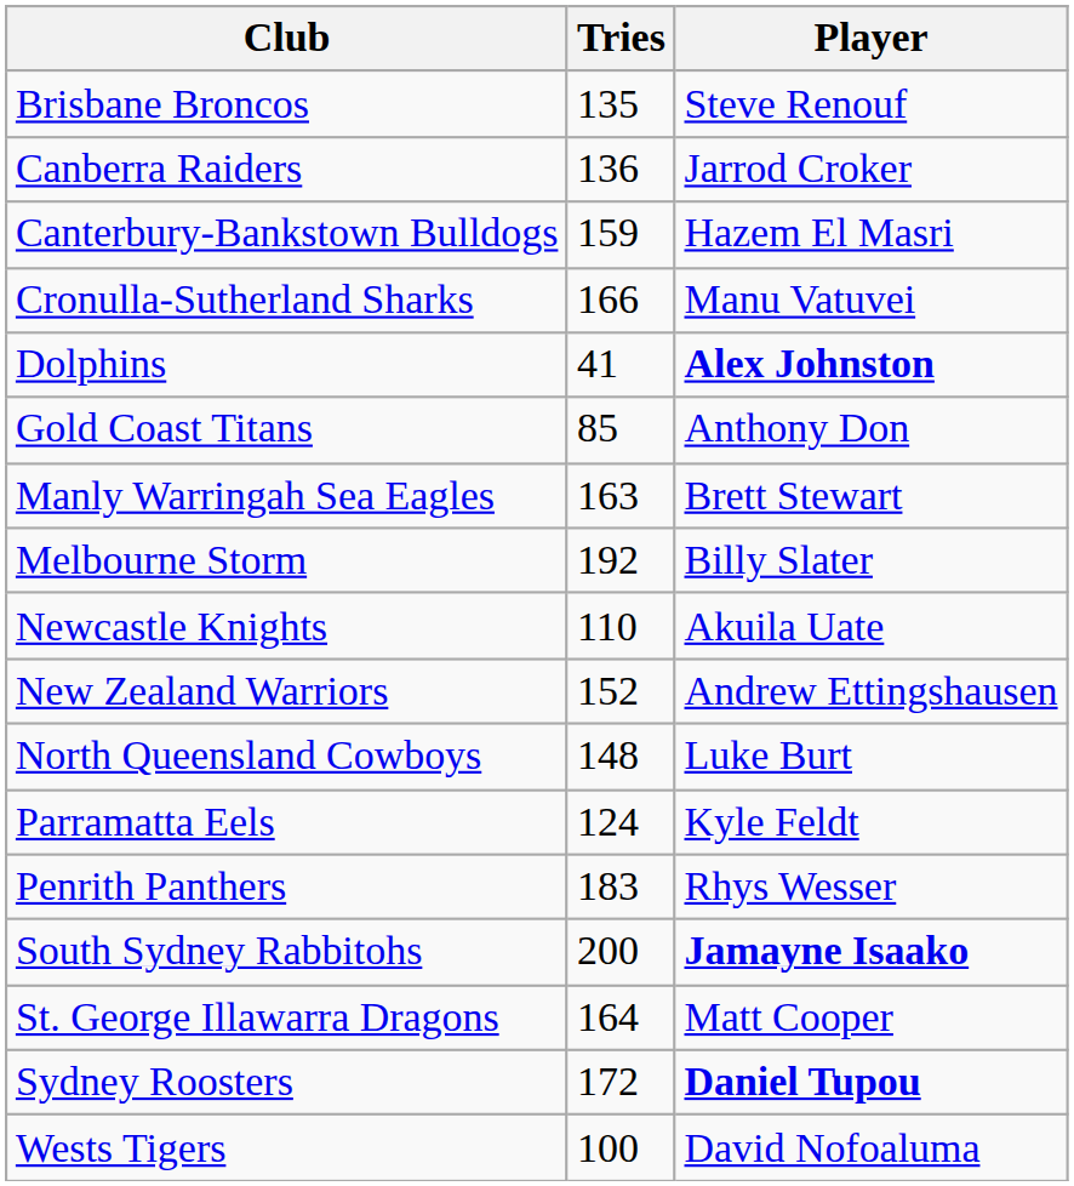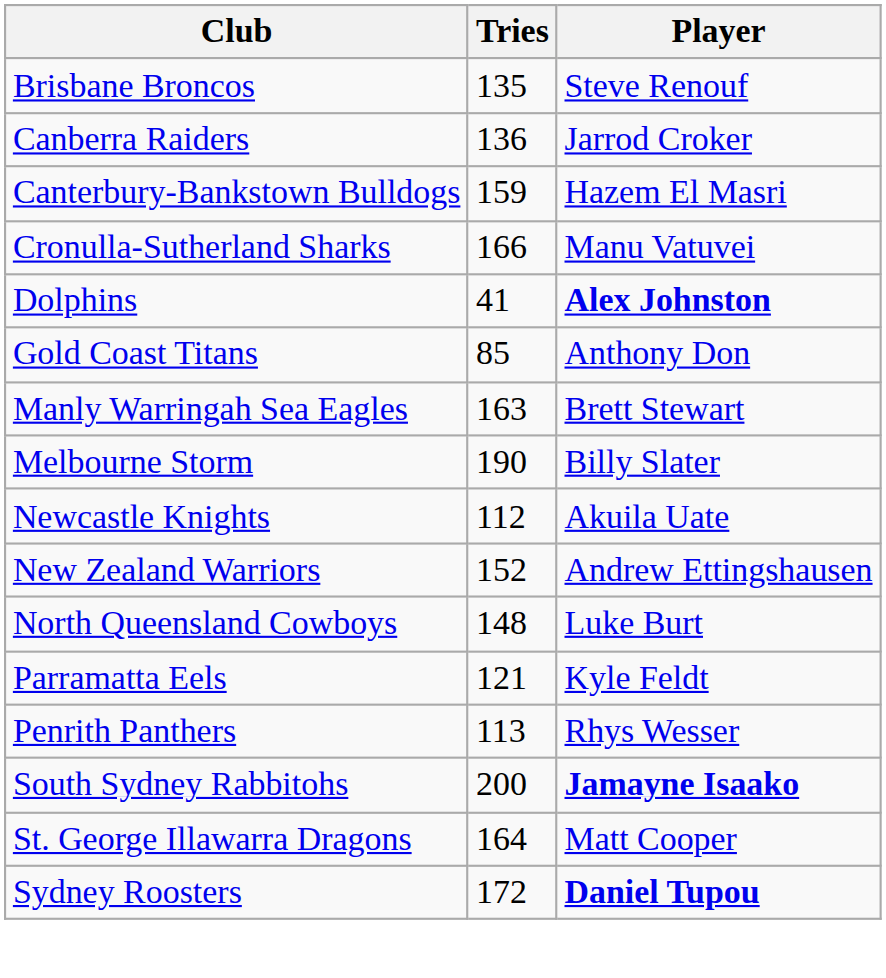 <table class="wikitable sortable">
 <tr style="background:#ede7eb;">
 <th>Club</th>
 <th>Tries</th>
 <th>Player</th>
 </tr>
 <tr>
 <td> <a href='#'>Brisbane Broncos</a></td>
 <td>135</td>
 <td><a href='#'>Steve Renouf</a></td>
 </tr>
 <tr>
 <td> <a href='#'>Canberra Raiders</a></td>
 <td>136</td>
 <td><a href='#'>Jarrod Croker</a></td>
 </tr>
 <tr>
 <td> <a href='#'>Canterbury-Bankstown Bulldogs</a></td>
 <td>159</td>
 <td><a href='#'>Hazem El Masri</a></td>
 </tr>
 <tr>
 <td> <a href='#'>Cronulla-Sutherland Sharks</a></td>
 <td>166</td>
 <td><a href='#'>Manu Vatuvei</a></td>
 </tr>
 <tr>
 <td> <a href='#'>Dolphins</a></td>
 <td>41</td>
 <td><strong><a href='#'>Alex Johnston</a></strong></td>
 </tr>
 <tr>
 <td> <a href='#'>Gold Coast Titans</a></td>
 <td>85</td>
 <td><a href='#'>Anthony Don</a></td>
 </tr>
 <tr>
 <td> <a href='#'>Manly Warringah Sea Eagles</a></td>
 <td>163</td>
 <td><a href='#'>Brett Stewart</a></td>
 </tr>
 <tr>
 <td> <a href='#'>Melbourne Storm</a></td>
-<td>192</td>
+<td>190</td>
 <td><a href='#'>Billy Slater</a></td>
 </tr>
 <tr>
 <td> <a href='#'>Newcastle Knights</a></td>
-<td>110</td>
+<td>112</td>
 <td><a href='#'>Akuila Uate</a></td>
 </tr>
 <tr>
 <td> <a href='#'>New Zealand Warriors</a></td>
 <td>152</td>
 <td><a href='#'>Andrew Ettingshausen</a></td>
 </tr>
 <tr>
 <td> <a href='#'>North Queensland Cowboys</a></td>
 <td>148</td>
 <td><a href='#'>Luke Burt</a></td>
 </tr>
 <tr>
 <td> <a href='#'>Parramatta Eels</a></td>
-<td>124</td>
+<td>121</td>
 <td><a href='#'>Kyle Feldt</a></td>
 </tr>
 <tr>
 <td> <a href='#'>Penrith Panthers</a></td>
-<td>183</td>
+<td>113</td>
 <td><a href='#'>Rhys Wesser</a></td>
 </tr>
 <tr>
 <td> <a href='#'>South Sydney Rabbitohs</a></td>
 <td>200</td>
 <td><strong><a href='#'>Jamayne Isaako</a></strong></td>
 </tr>
 <tr>
 <td> <a href='#'>St. George Illawarra Dragons</a></td>
 <td>164</td>
 <td><a href='#'>Matt Cooper</a></td>
 </tr>
 <tr>
 <td> <a href='#'>Sydney Roosters</a></td>
 <td>172</td>
 <td><strong><a href='#'>Daniel Tupou</a></strong></td>
 </tr>
-<tr>
-<td> <a href='#'>Wests Tigers</a></td>
-<td>100</td>
-<td><a href='#'>David Nofoaluma</a></td>
-</tr>
 </table>
